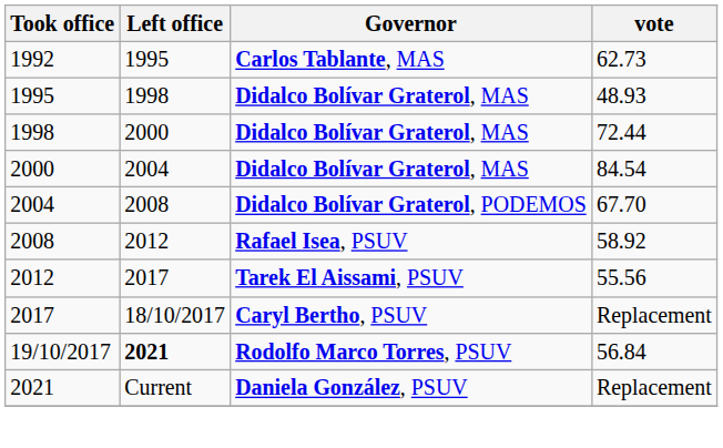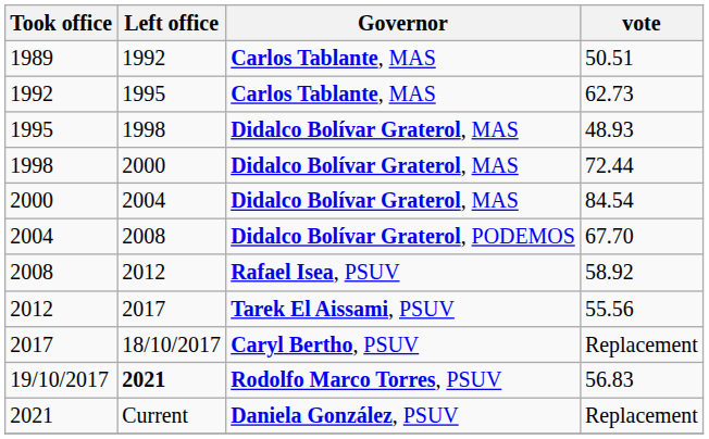 <table class="wikitable" style="font-size: 95%;">
 <tr>
 <th>Took office</th>
 <th>Left office</th>
 <th>Governor</th>
 <th>vote</th>
+</tr>
+<tr>
+<td>1989</td>
+<td>1992</td>
+<td><strong><a href='#'>Carlos Tablante</a></strong>, <a href='#'>MAS</a></td>
+<td>50.51</td>
 </tr>
 <tr>
 <td>1992</td>
 <td>1995</td>
 <td><strong><a href='#'>Carlos Tablante</a></strong>, <a href='#'>MAS</a></td>
 <td>62.73</td>
 </tr>
 <tr>
 <td>1995</td>
 <td>1998</td>
 <td><strong><a href='#'>Didalco Bolívar Graterol</a></strong>, <a href='#'>MAS</a></td>
 <td>48.93</td>
 </tr>
 <tr>
 <td>1998</td>
 <td>2000</td>
 <td><strong><a href='#'>Didalco Bolívar Graterol</a></strong>, <a href='#'>MAS</a></td>
 <td>72.44</td>
 </tr>
 <tr>
 <td>2000</td>
 <td>2004</td>
 <td><strong><a href='#'>Didalco Bolívar Graterol</a></strong>, <a href='#'>MAS</a></td>
 <td>84.54</td>
 </tr>
 <tr>
 <td>2004</td>
 <td>2008</td>
 <td><strong><a href='#'>Didalco Bolívar Graterol</a></strong>, <a href='#'>PODEMOS</a></td>
 <td>67.70</td>
 </tr>
 <tr>
 <td>2008</td>
 <td>2012</td>
 <td><strong><a href='#'>Rafael Isea</a></strong>, <a href='#'>PSUV</a></td>
 <td>58.92</td>
 </tr>
 <tr>
 <td>2012</td>
 <td>2017</td>
 <td><strong><a href='#'>Tarek El Aissami</a></strong>, <a href='#'>PSUV</a></td>
 <td>55.56</td>
 </tr>
 <tr>
 <td>2017</td>
 <td>18/10/2017</td>
 <td><strong><a href='#'>Caryl Bertho</a></strong>, <a href='#'>PSUV</a></td>
 <td>Replacement</td>
 </tr>
 <tr>
 <td>19/10/2017</td>
 <td><strong>2021</strong></td>
 <td><strong><a href='#'>Rodolfo Marco Torres</a></strong>, <a href='#'>PSUV</a></td>
-<td>56.84</td>
+<td>56.83</td>
 </tr>
 <tr>
 <td>2021</td>
 <td>Current</td>
 <td><strong><a href='#'>Daniela González</a></strong>, <a href='#'>PSUV</a></td>
 <td>Replacement</td>
 </tr>
 <tr>
 </tr>
 </table>
